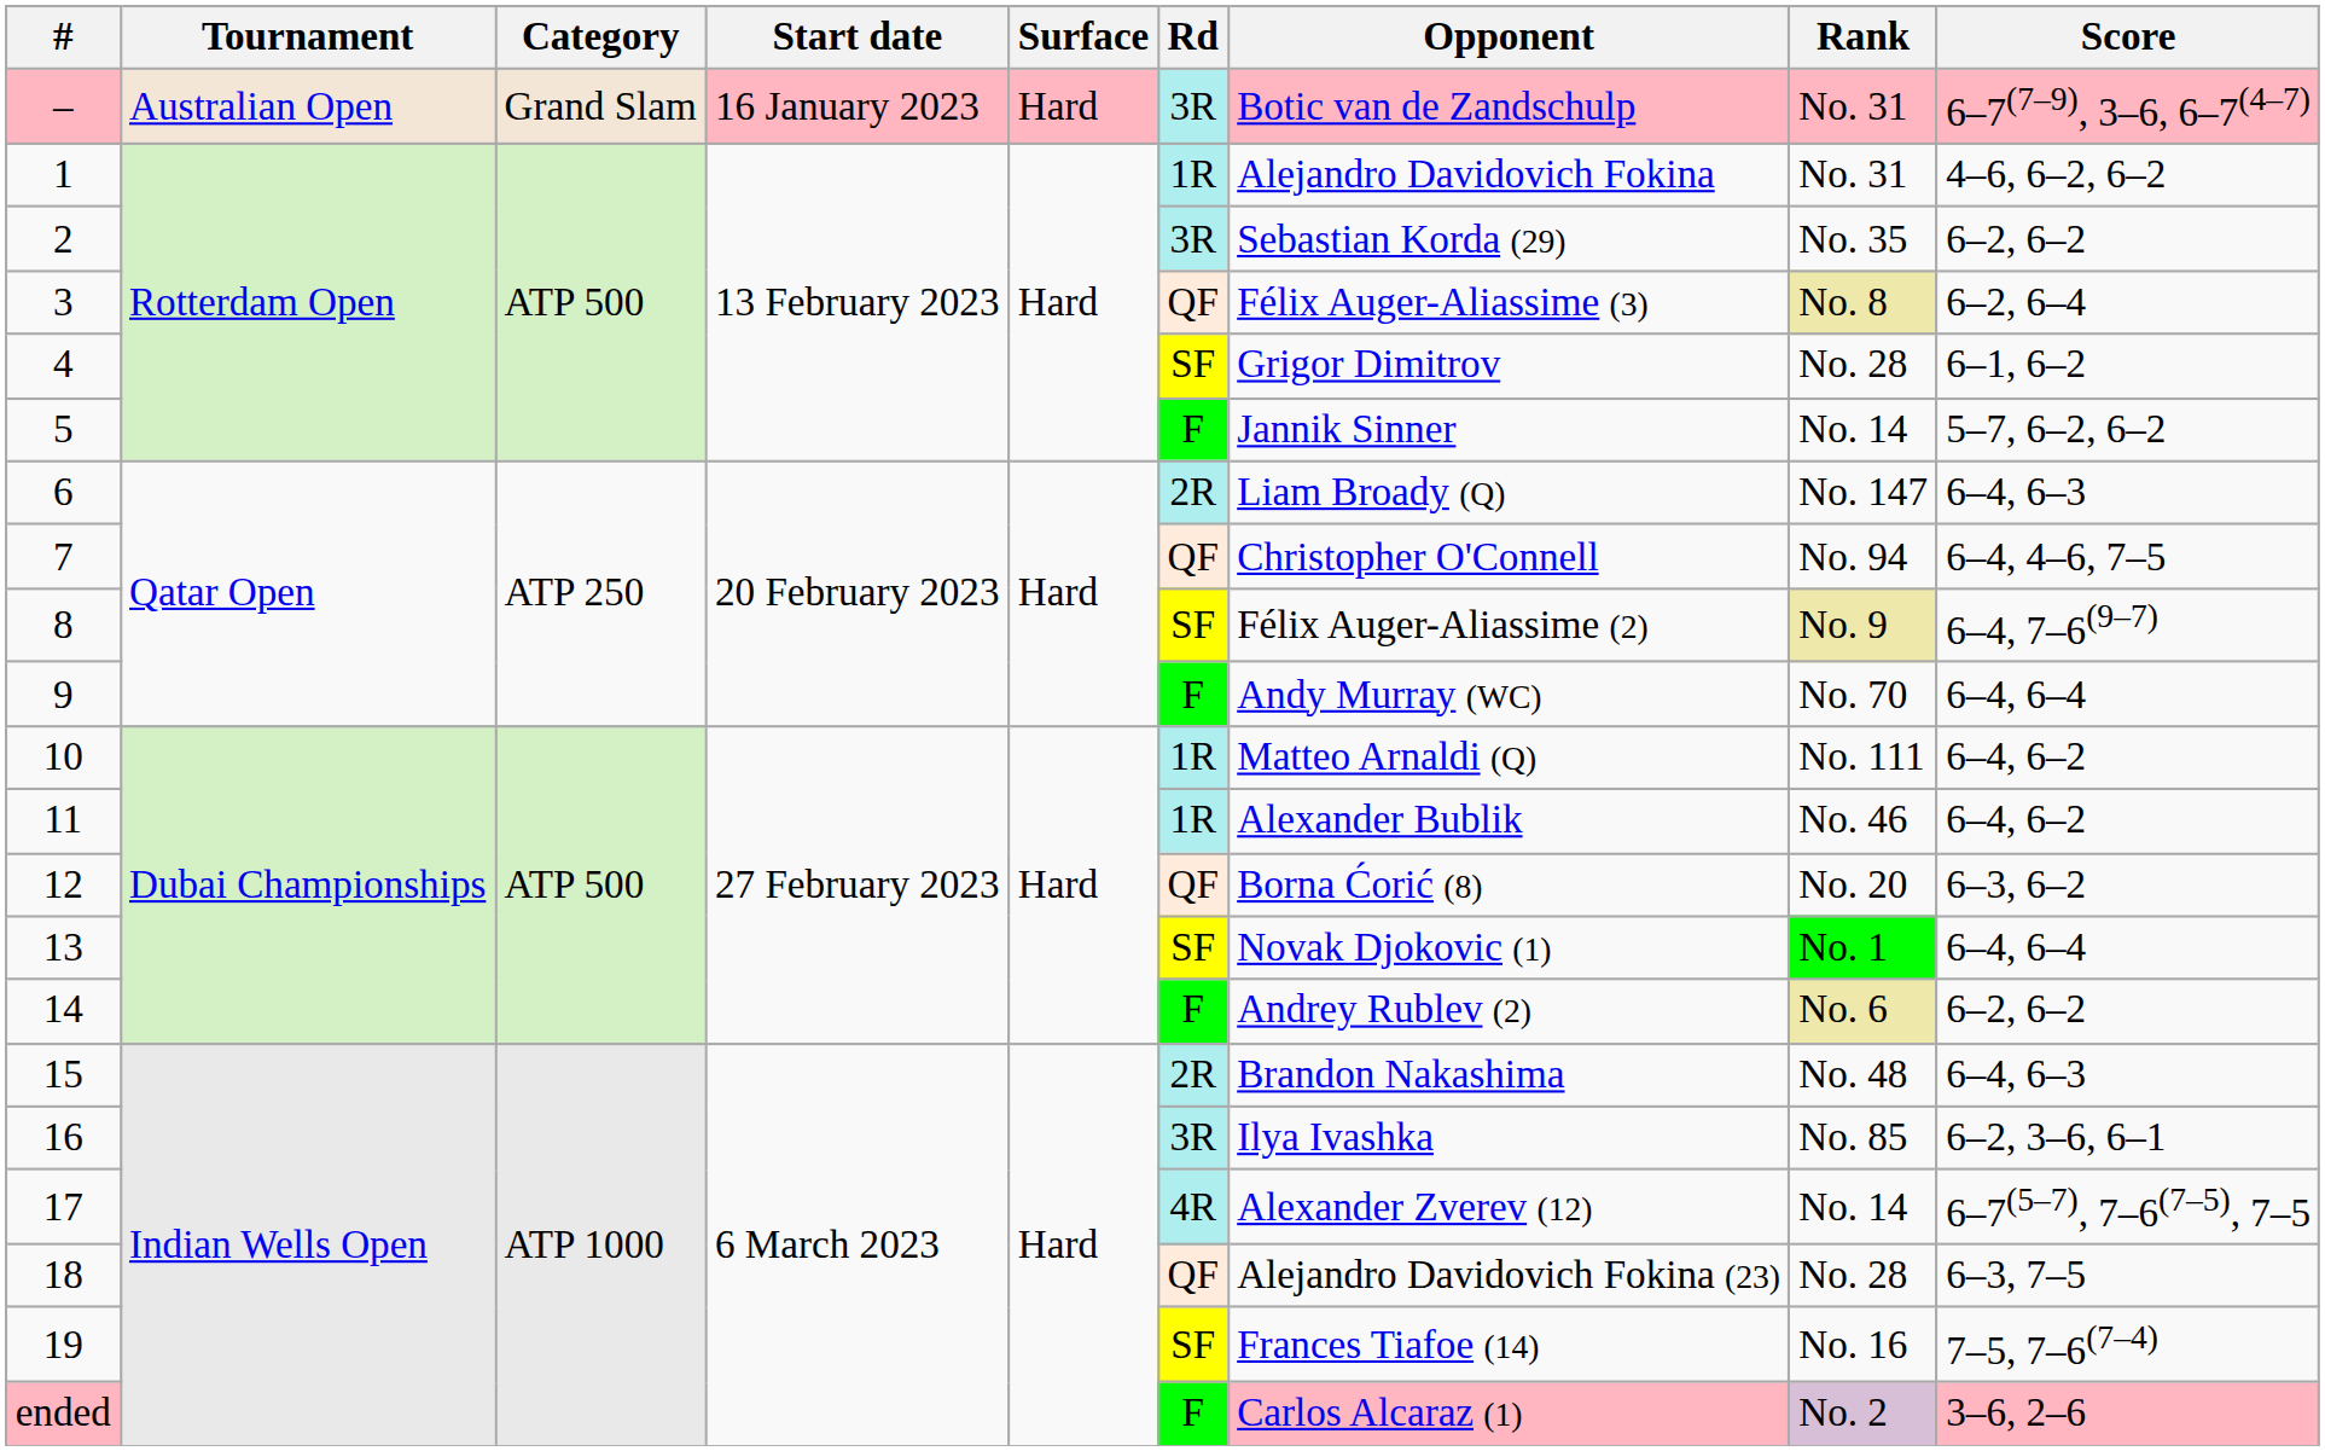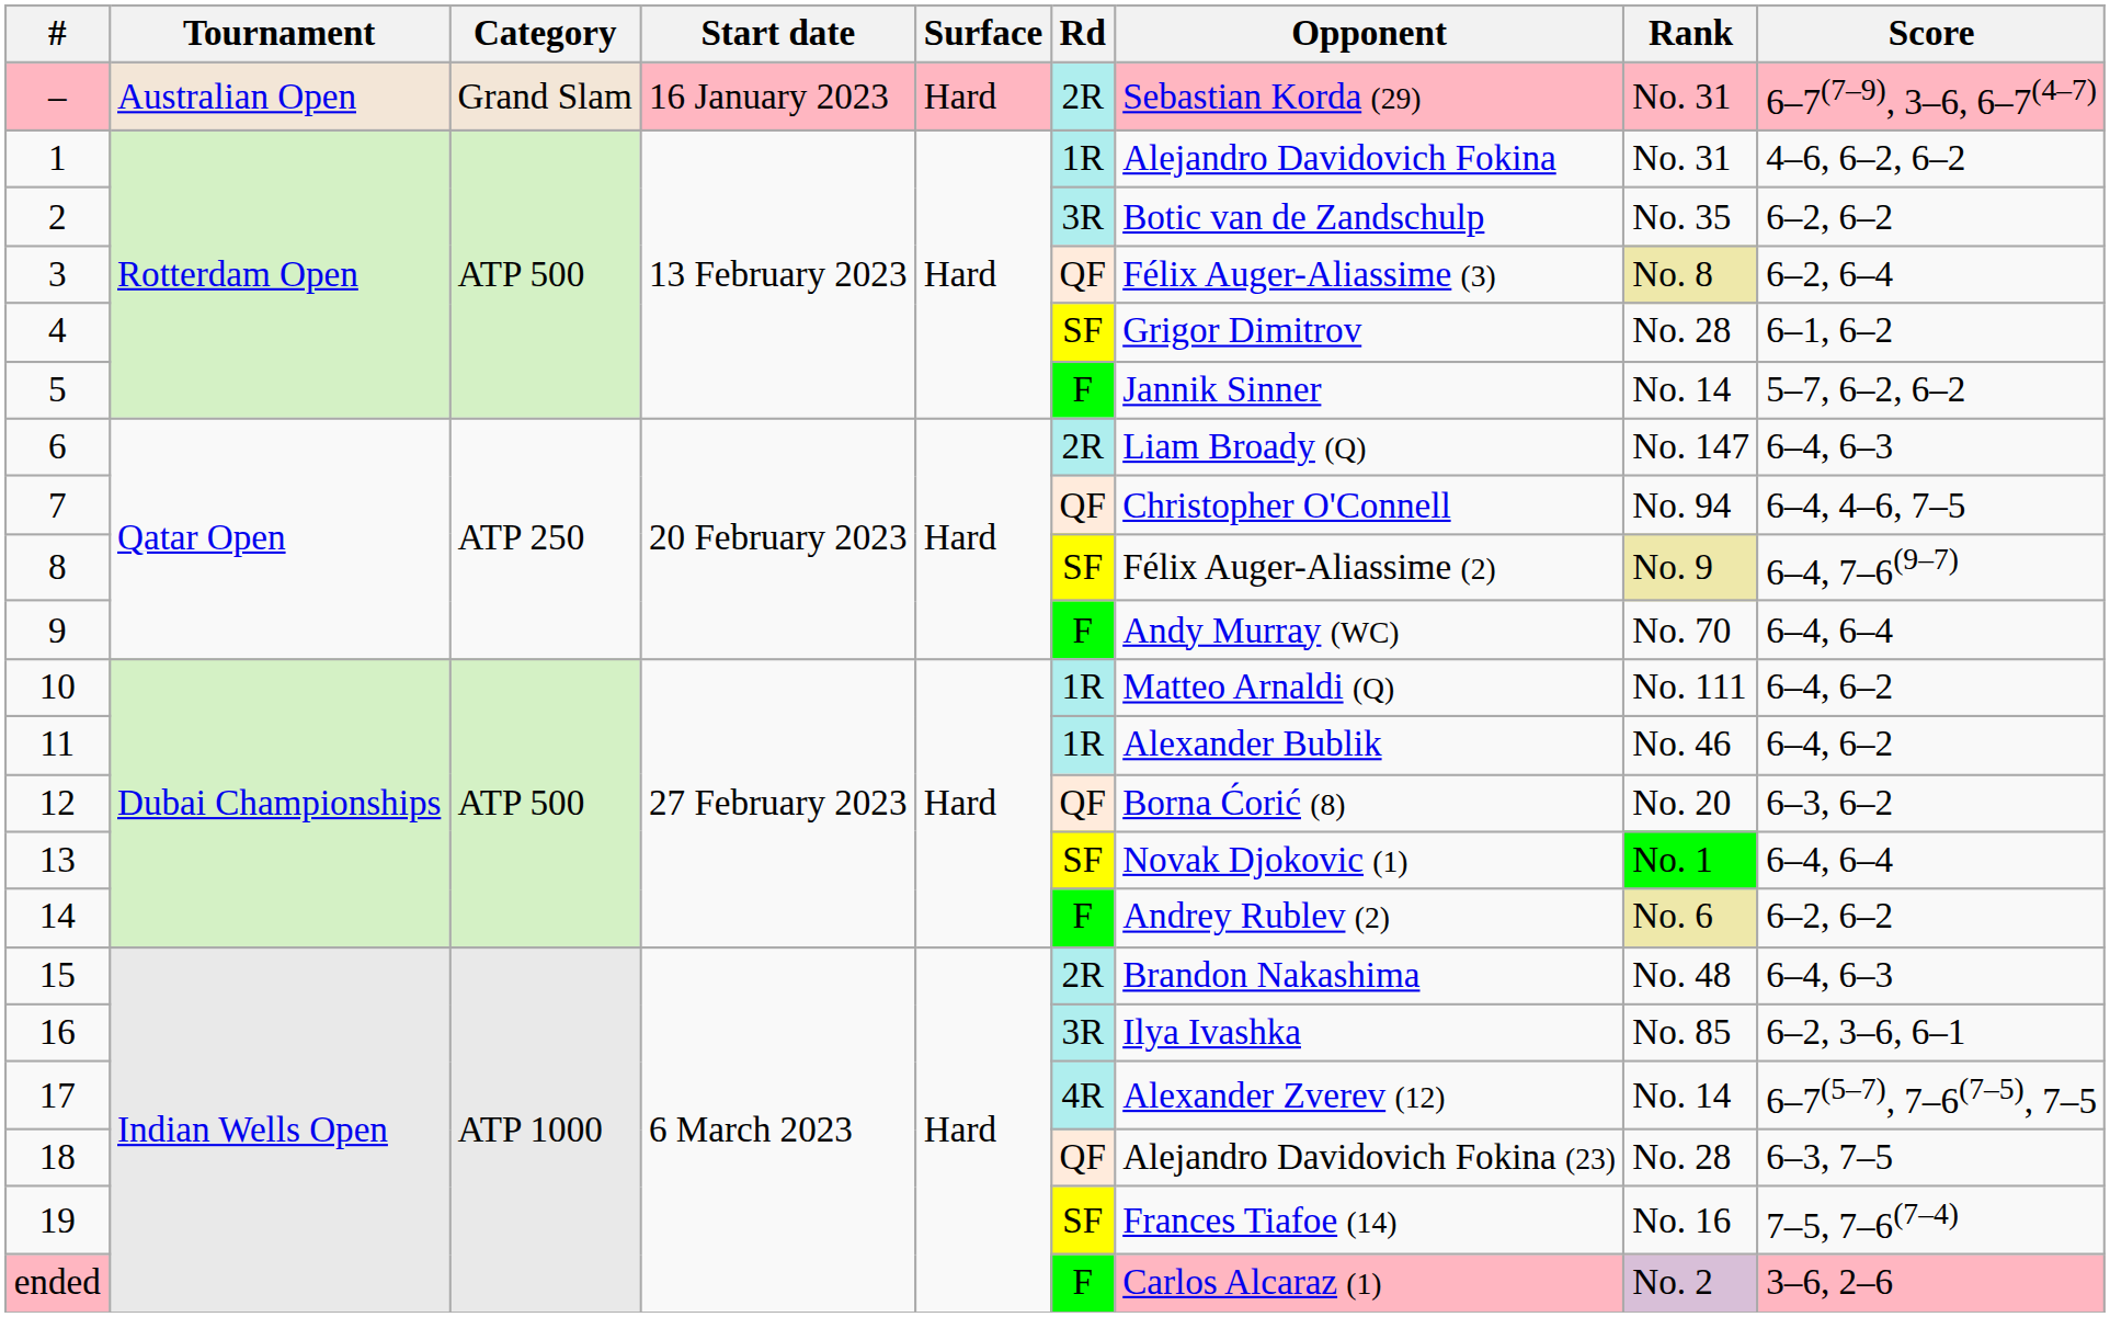 <table class="wikitable sortable">
 <tr>
 <th>#</th>
 <th>Tournament</th>
 <th>Category</th>
 <th>Start date</th>
 <th>Surface</th>
 <th>Rd</th>
 <th>Opponent</th>
 <th>Rank</th>
 <th scope="col" class="unsortable">Score</th>
 </tr>
 <tr bgcolor=lightpink>
 <td align=center>–</td>
 <td bgcolor=f3e6d7><a href='#'>Australian Open</a></td>
 <td bgcolor=f3e6d7>Grand Slam</td>
 <td>16 January 2023</td>
 <td>Hard</td>
-<td align=center style="background:#afeeee;">3R</td>
-<td> <a href='#'>Botic van de Zandschulp</a></td>
+<td align=center style="background:#afeeee;">2R</td>
+<td> <a href='#'>Sebastian Korda</a> <small>(29)</small></td>
 <td align=left>No. 31</td>
 <td>6–7<sup>(7–9)</sup>, 3–6, 6–7<sup>(4–7)</sup></td>
 </tr>
 <tr>
 <td align=center>1</td>
 <td bgcolor=D4F1C5 rowspan=5><a href='#'>Rotterdam Open</a></td>
 <td bgcolor=D4F1C5 rowspan=5>ATP 500</td>
 <td rowspan=5>13 February 2023</td>
 <td rowspan=5>Hard</td>
 <td align=center style="background:#afeeee;">1R</td>
 <td> <a href='#'>Alejandro Davidovich Fokina</a></td>
 <td align=left>No. 31</td>
 <td>4–6, 6–2, 6–2</td>
 </tr>
 <tr>
 <td align=center>2</td>
 <td align=center style="background:#afeeee;">3R</td>
-<td> <a href='#'>Sebastian Korda</a> <small>(29)</small></td>
+<td> <a href='#'>Botic van de Zandschulp</a></td>
 <td align=left>No. 35</td>
 <td>6–2, 6–2</td>
 </tr>
 <tr>
 <td align=center>3</td>
 <td align=center style="background:#ffebdc;">QF</td>
 <td> <a href='#'>Félix Auger-Aliassime</a> <small>(3)</small></td>
 <td align=left bgcolor=EEE8AA>No. 8</td>
 <td>6–2, 6–4</td>
 </tr>
 <tr>
 <td align=center>4</td>
 <td align=center style="background:yellow;">SF</td>
 <td> <a href='#'>Grigor Dimitrov</a></td>
 <td align=left>No. 28</td>
 <td>6–1, 6–2</td>
 </tr>
 <tr>
 <td align=center>5</td>
 <td align=center style="background:lime;">F</td>
 <td> <a href='#'>Jannik Sinner</a></td>
 <td align=left>No. 14</td>
 <td>5–7, 6–2, 6–2</td>
 </tr>
 <tr>
 <td align=center>6</td>
 <td rowspan=4><a href='#'>Qatar Open</a></td>
 <td rowspan=4>ATP 250</td>
 <td rowspan=4>20 February 2023</td>
 <td rowspan=4>Hard</td>
 <td align=center style="background:#afeeee;">2R</td>
 <td> <a href='#'>Liam Broady</a> <small>(Q)</small></td>
 <td align=left>No. 147</td>
 <td>6–4, 6–3</td>
 </tr>
 <tr>
 <td align=center>7</td>
 <td align=center style="background:#ffebdc;">QF</td>
 <td> <a href='#'>Christopher O'Connell</a></td>
 <td align=left>No. 94</td>
 <td>6–4, 4–6, 7–5</td>
 </tr>
 <tr>
 <td align=center>8</td>
 <td align=center style="background:yellow;">SF</td>
 <td> Félix Auger-Aliassime <small>(2)</small></td>
 <td align=left bgcolor=EEE8AA>No. 9</td>
 <td>6–4, 7–6<sup>(9–7)</sup></td>
 </tr>
 <tr>
 <td align=center>9</td>
 <td align=center style="background:lime;">F</td>
 <td> <a href='#'>Andy Murray</a> <small>(WC)</small></td>
 <td align=left>No. 70</td>
 <td>6–4, 6–4</td>
 </tr>
 <tr>
 <td align=center>10</td>
 <td bgcolor=D4F1C5 rowspan=5><a href='#'>Dubai Championships</a></td>
 <td bgcolor=D4F1C5 rowspan=5>ATP 500</td>
 <td rowspan=5>27 February 2023</td>
 <td rowspan=5>Hard</td>
 <td align=center style="background:#afeeee;">1R</td>
 <td> <a href='#'>Matteo Arnaldi</a> <small>(Q)</small></td>
 <td align=left>No. 111</td>
 <td>6–4, 6–2</td>
 </tr>
 <tr>
 <td align=center>11</td>
 <td align=center style="background:#afeeee;">1R</td>
 <td> <a href='#'>Alexander Bublik</a></td>
 <td align=left>No. 46</td>
 <td>6–4, 6–2</td>
 </tr>
 <tr>
 <td align=center>12</td>
 <td align=center style="background:#ffebdc;">QF</td>
 <td> <a href='#'>Borna Ćorić</a> <small>(8)</small></td>
 <td align=left>No. 20</td>
 <td>6–3, 6–2</td>
 </tr>
 <tr>
 <td align=center>13</td>
 <td align=center style="background:yellow;">SF</td>
 <td> <a href='#'>Novak Djokovic</a> <small>(1)</small></td>
 <td align=left bgcolor=lime>No. 1</td>
 <td>6–4, 6–4</td>
 </tr>
 <tr>
 <td align=center>14</td>
 <td align=center style="background:lime;">F</td>
 <td> <a href='#'>Andrey Rublev</a> <small>(2)</small></td>
 <td align=left bgcolor=EEE8AA>No. 6</td>
 <td>6–2, 6–2</td>
 </tr>
 <tr>
 <td align=center>15</td>
 <td bgcolor=e9e9e9 rowspan=6><a href='#'>Indian Wells Open</a></td>
 <td bgcolor=e9e9e9 rowspan=6>ATP 1000</td>
 <td rowspan=6>6 March 2023</td>
 <td rowspan=6>Hard</td>
 <td align=center style="background:#afeeee;">2R</td>
 <td> <a href='#'>Brandon Nakashima</a></td>
 <td align=left>No. 48</td>
 <td>6–4, 6–3</td>
 </tr>
 <tr>
 <td align=center>16</td>
 <td align=center style="background:#afeeee;">3R</td>
 <td> <a href='#'>Ilya Ivashka</a></td>
 <td align=left>No. 85</td>
 <td>6–2, 3–6, 6–1</td>
 </tr>
 <tr>
 <td align=center>17</td>
 <td align=center style="background:#afeeee;">4R</td>
 <td> <a href='#'>Alexander Zverev</a> <small>(12)</small></td>
 <td align=left>No. 14</td>
 <td>6–7<sup>(5–7)</sup>, 7–6<sup>(7–5)</sup>, 7–5</td>
 </tr>
 <tr>
 <td align=center>18</td>
 <td align=center style="background:#ffebdc;">QF</td>
 <td> Alejandro Davidovich Fokina <small>(23)</small></td>
 <td align=left>No. 28</td>
 <td>6–3, 7–5</td>
 </tr>
 <tr>
 <td align=center>19</td>
 <td align=center style="background:yellow;">SF</td>
 <td> <a href='#'>Frances Tiafoe</a> <small>(14)</small></td>
 <td align=left>No. 16</td>
 <td>7–5, 7–6<sup>(7–4)</sup></td>
 </tr>
 <tr bgcolor=lightpink>
 <td align=center>ended</td>
 <td align=center style="background:lime;">F</td>
 <td> <a href='#'>Carlos Alcaraz</a> <small>(1)</small></td>
 <td align=left bgcolor=thistle>No. 2</td>
 <td>3–6, 2–6</td>
 </tr>
 <tr>
 </tr>
 </table>
